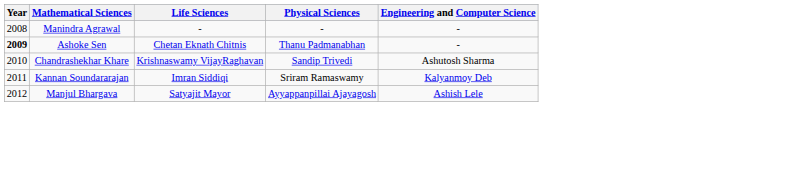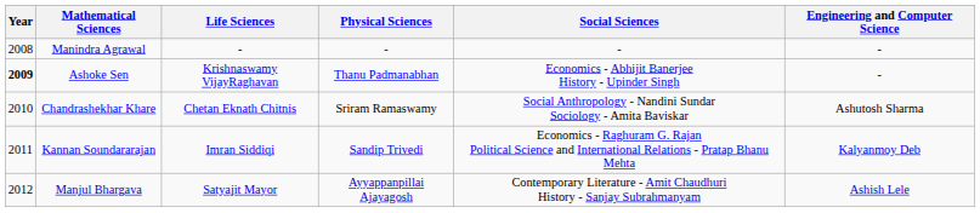 <table class="wikitable"  style="text-align: center;">
 <tr bgcolor="#d1e4fd";>
 <th>Year</th>
 <th><a href='#'>Mathematical Sciences</a></th>
 <th><a href='#'>Life Sciences</a></th>
 <th><a href='#'>Physical Sciences</a></th>
+<th><a href='#'>Social Sciences</a></th>
 <th><a href='#'>Engineering</a> and <a href='#'>Computer Science</a></th>
 </tr>
 <tr>
 <td>2008</td>
 <td><a href='#'>Manindra Agrawal</a></td>
 <td>-</td>
 <td>-</td>
 <td>-</td>
+<td>-</td>
 </tr>
 <tr>
 <td><strong>2009</strong></td>
 <td><a href='#'>Ashoke Sen</a></td>
-<td><a href='#'>Chetan Eknath Chitnis</a></td>
+<td><a href='#'>Krishnaswamy VijayRaghavan</a></td>
 <td><a href='#'>Thanu Padmanabhan</a></td>
+<td><a href='#'>Economics</a> - <a href='#'>Abhijit Banerjee</a><br><a href='#'>History</a> - <a href='#'>Upinder Singh</a></td>
 <td>-</td>
 </tr>
 <tr>
 <td>2010</td>
 <td><a href='#'>Chandrashekhar Khare</a></td>
-<td><a href='#'>Krishnaswamy VijayRaghavan</a></td>
-<td><a href='#'>Sandip Trivedi</a></td>
+<td><a href='#'>Chetan Eknath Chitnis</a></td>
+<td>Sriram Ramaswamy</td>
+<td><a href='#'>Social Anthropology</a> - Nandini Sundar<br><a href='#'>Sociology</a> - Amita Baviskar</td>
 <td>Ashutosh Sharma</td>
 </tr>
 <tr>
 <td>2011</td>
 <td><a href='#'>Kannan Soundararajan</a></td>
 <td><a href='#'>Imran Siddiqi</a></td>
-<td>Sriram Ramaswamy</td>
+<td><a href='#'>Sandip Trivedi</a></td>
+<td>Economics - <a href='#'>Raghuram G. Rajan</a><br><a href='#'>Political Science</a> and <a href='#'>International Relations</a> - <a href='#'>Pratap Bhanu Mehta</a></td>
 <td><a href='#'>Kalyanmoy Deb</a></td>
 </tr>
 <tr>
 <td>2012</td>
 <td><a href='#'>Manjul Bhargava</a></td>
 <td><a href='#'>Satyajit Mayor</a></td>
 <td><a href='#'>Ayyappanpillai Ajayagosh</a></td>
+<td>Contemporary Literature - <a href='#'>Amit Chaudhuri</a><br>History - <a href='#'>Sanjay Subrahmanyam</a></td>
 <td><a href='#'>Ashish Lele</a></td>
 </tr>
 </table>
